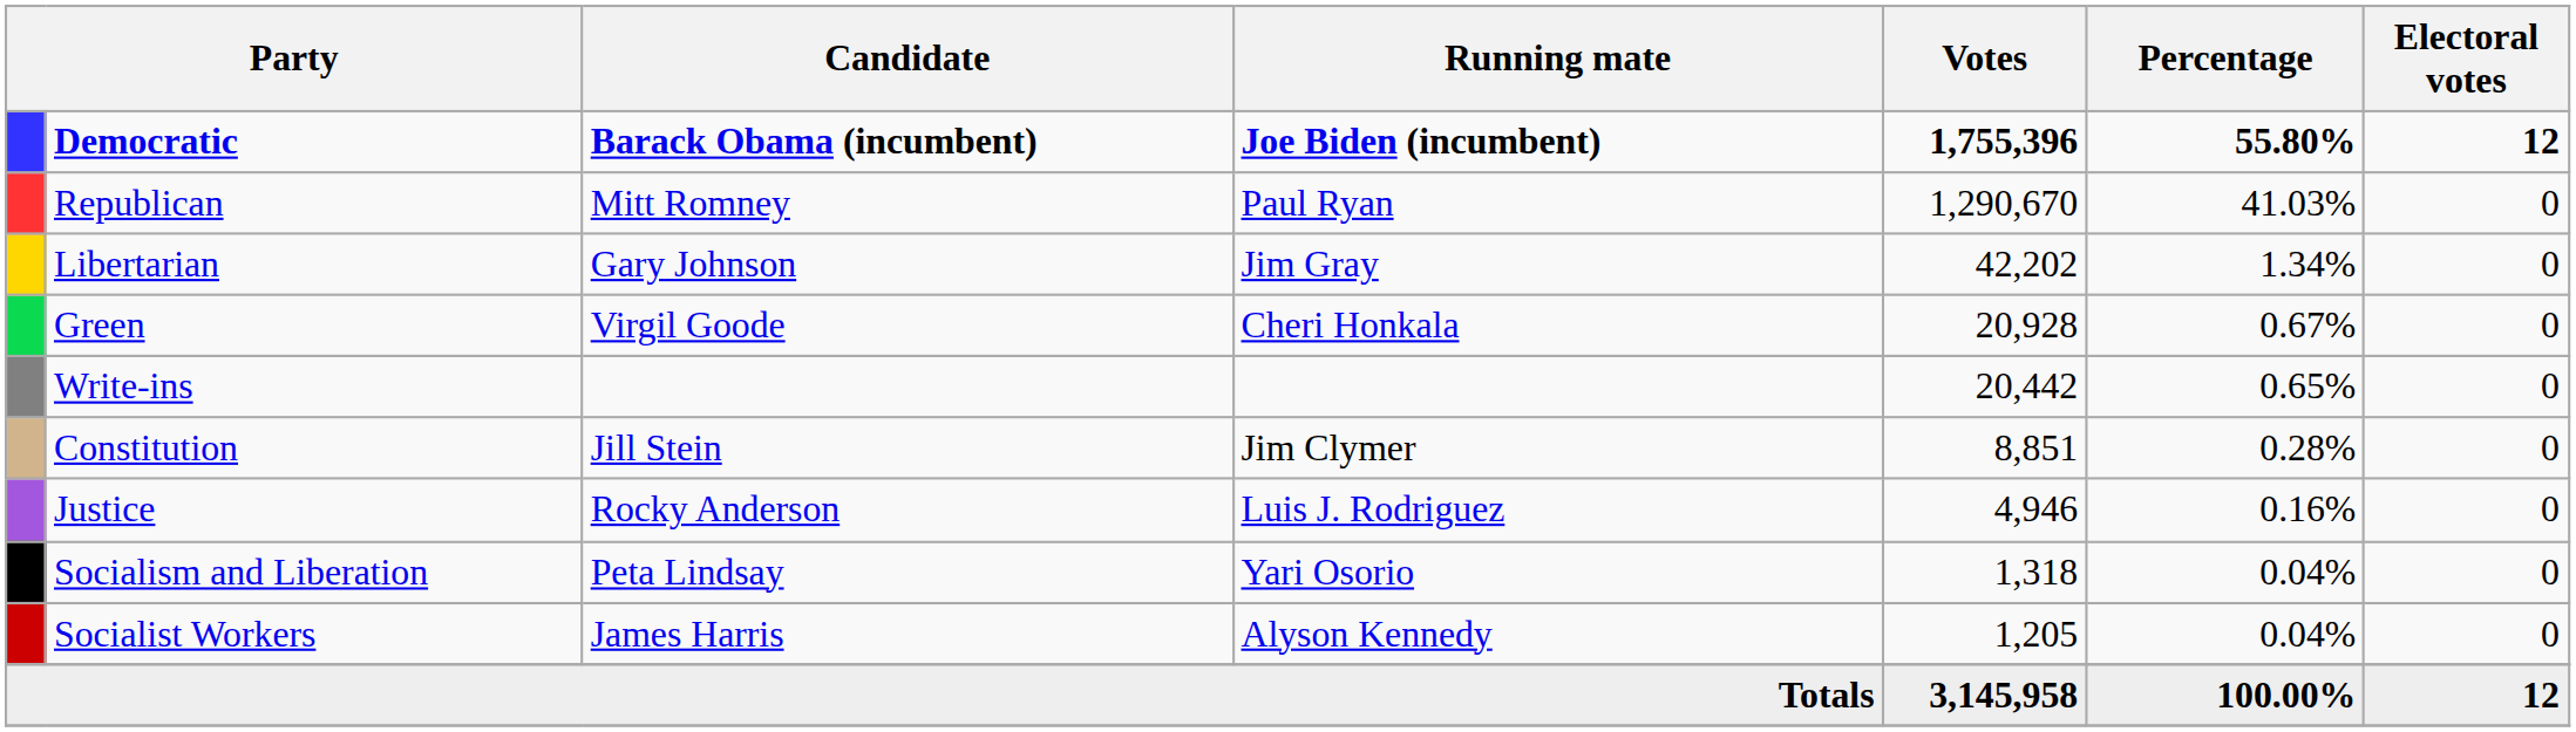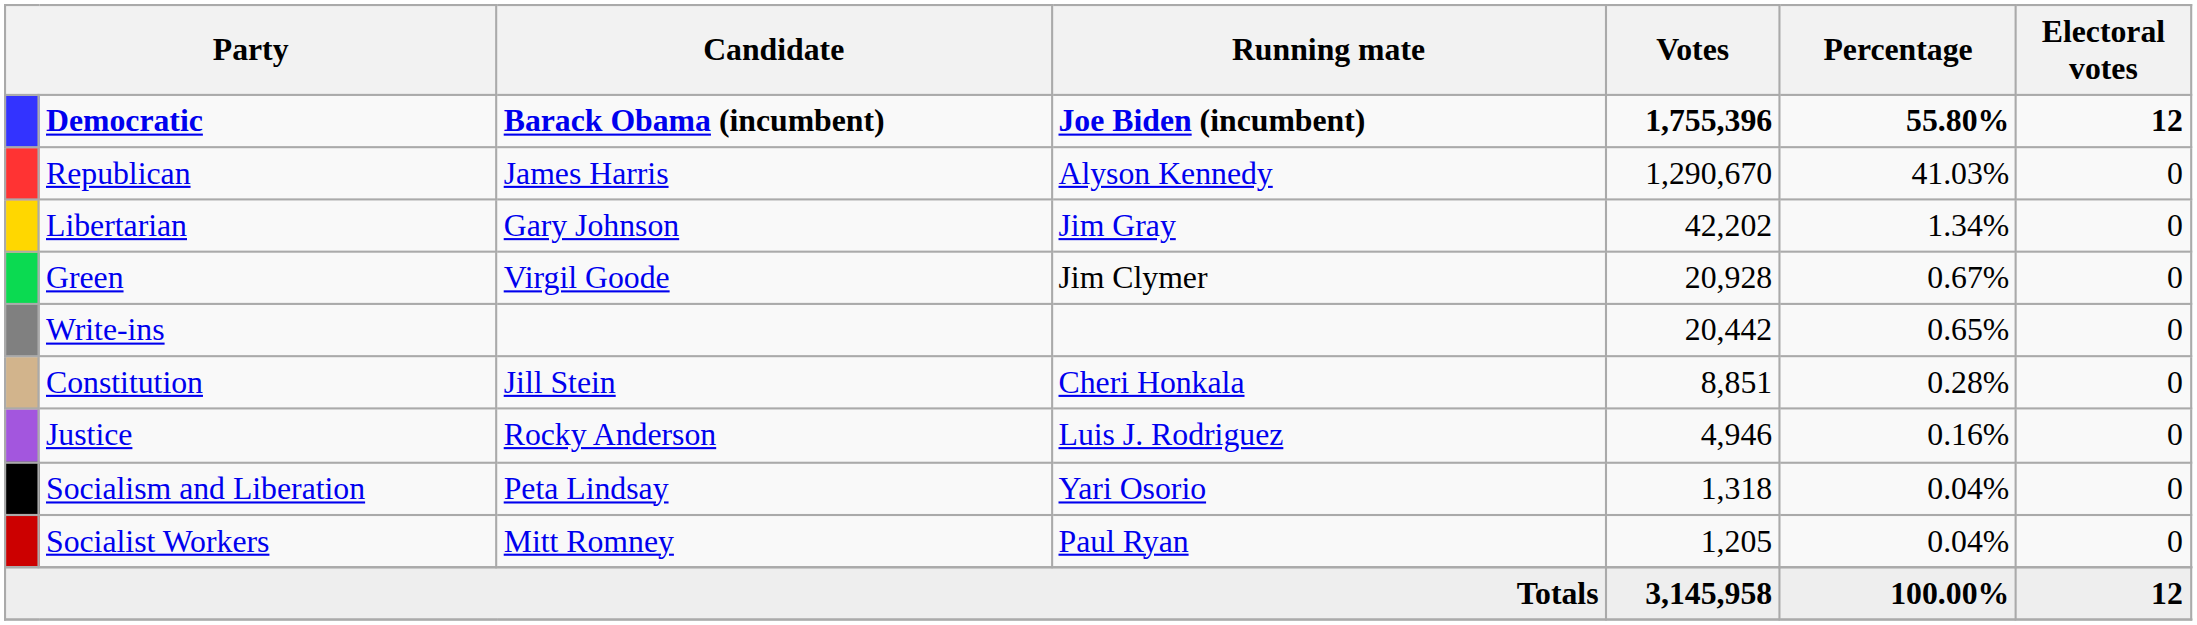 <table class="wikitable" style="font-size: 95%;">
 <tr>
 <th colspan="2" style="width: 15em">Party</th>
 <th style="width: 17em">Candidate</th>
 <th style="width: 17em">Running mate</th>
 <th style="width: 5em">Votes</th>
 <th style="width: 7em">Percentage</th>
 <th style="width: 5em">Electoral votes</th>
 </tr>
 <tr>
 <th style="background-color:#3333FF; width: 3px"></th>
 <td style="width: 130px"><strong><a href='#'>Democratic</a></strong></td>
 <td><strong><a href='#'>Barack Obama</a></strong> <strong>(incumbent)</strong></td>
 <td><strong><a href='#'>Joe Biden</a></strong> <strong>(incumbent)</strong></td>
 <td align="right"><strong>1,755,396</strong></td>
 <td align="right"><strong>55.80%</strong></td>
 <td align="right"><strong>12</strong></td>
 </tr>
 <tr>
 <th style="background-color:#FF3333; width: 3px"></th>
 <td style="width: 130px"><a href='#'>Republican</a></td>
-<td><a href='#'>Mitt Romney</a></td>
-<td><a href='#'>Paul Ryan</a></td>
+<td><a href='#'>James Harris</a></td>
+<td><a href='#'>Alyson Kennedy</a></td>
 <td align="right">1,290,670</td>
 <td align="right">41.03%</td>
 <td align="right">0</td>
 </tr>
 <tr>
 <th style="background-color:#FFD700; width: 3px"></th>
 <td style="width: 130px"><a href='#'>Libertarian</a></td>
 <td><a href='#'>Gary Johnson</a></td>
 <td><a href='#'>Jim Gray</a></td>
 <td align="right">42,202</td>
 <td align="right">1.34%</td>
 <td align="right">0</td>
 </tr>
 <tr>
 <th style="background-color:#0BDA51; width: 3px"></th>
 <td style="width: 130px"><a href='#'>Green</a></td>
 <td><a href='#'>Virgil Goode</a></td>
-<td><a href='#'>Cheri Honkala</a></td>
+<td>Jim Clymer</td>
 <td align="right">20,928</td>
 <td align="right">0.67%</td>
 <td align="right">0</td>
 </tr>
 <tr>
 <th style="background:grey; width: 3px"></th>
 <td style="width: 130px"><a href='#'>Write-ins</a></td>
 <td></td>
 <td></td>
 <td align="right">20,442</td>
 <td align="right">0.65%</td>
 <td align="right">0</td>
 </tr>
 <tr>
 <th style="background-color:#D2B48C; width: 3px"></th>
 <td style="width: 130px"><a href='#'>Constitution</a></td>
 <td><a href='#'>Jill Stein</a></td>
-<td>Jim Clymer</td>
+<td><a href='#'>Cheri Honkala</a></td>
 <td align="right">8,851</td>
 <td align="right">0.28%</td>
 <td align="right">0</td>
 </tr>
 <tr>
 <th style="background-color:#A356DE; width: 3px"></th>
 <td style="width: 130px"><a href='#'>Justice</a></td>
 <td><a href='#'>Rocky Anderson</a></td>
 <td><a href='#'>Luis J. Rodriguez</a></td>
 <td align="right">4,946</td>
 <td align="right">0.16%</td>
 <td align="right">0</td>
 </tr>
 <tr>
 <th style="background-color:black; width: 3px"></th>
 <td style="width: 130px"><a href='#'>Socialism and Liberation</a></td>
 <td><a href='#'>Peta Lindsay</a></td>
 <td><a href='#'>Yari Osorio</a></td>
 <td align="right">1,318</td>
 <td align="right">0.04%</td>
 <td align="right">0</td>
 </tr>
 <tr>
 <th style="background-color:#CC0000; width: 3px"></th>
 <td style="width: 130px"><a href='#'>Socialist Workers</a></td>
-<td><a href='#'>James Harris</a></td>
-<td><a href='#'>Alyson Kennedy</a></td>
+<td><a href='#'>Mitt Romney</a></td>
+<td><a href='#'>Paul Ryan</a></td>
 <td align="right">1,205</td>
 <td align="right">0.04%</td>
 <td align="right">0</td>
 </tr>
 <tr>
 </tr>
 <tr bgcolor="#EEEEEE">
 <td colspan="4" align="right"><strong>Totals</strong></td>
 <td align="right"><strong>3,145,958</strong></td>
 <td align="right"><strong>100.00%</strong></td>
 <td align="right"><strong>12</strong></td>
 </tr>
 <tr bgcolor="#EEEEEE">
 </tr>
 </table>
